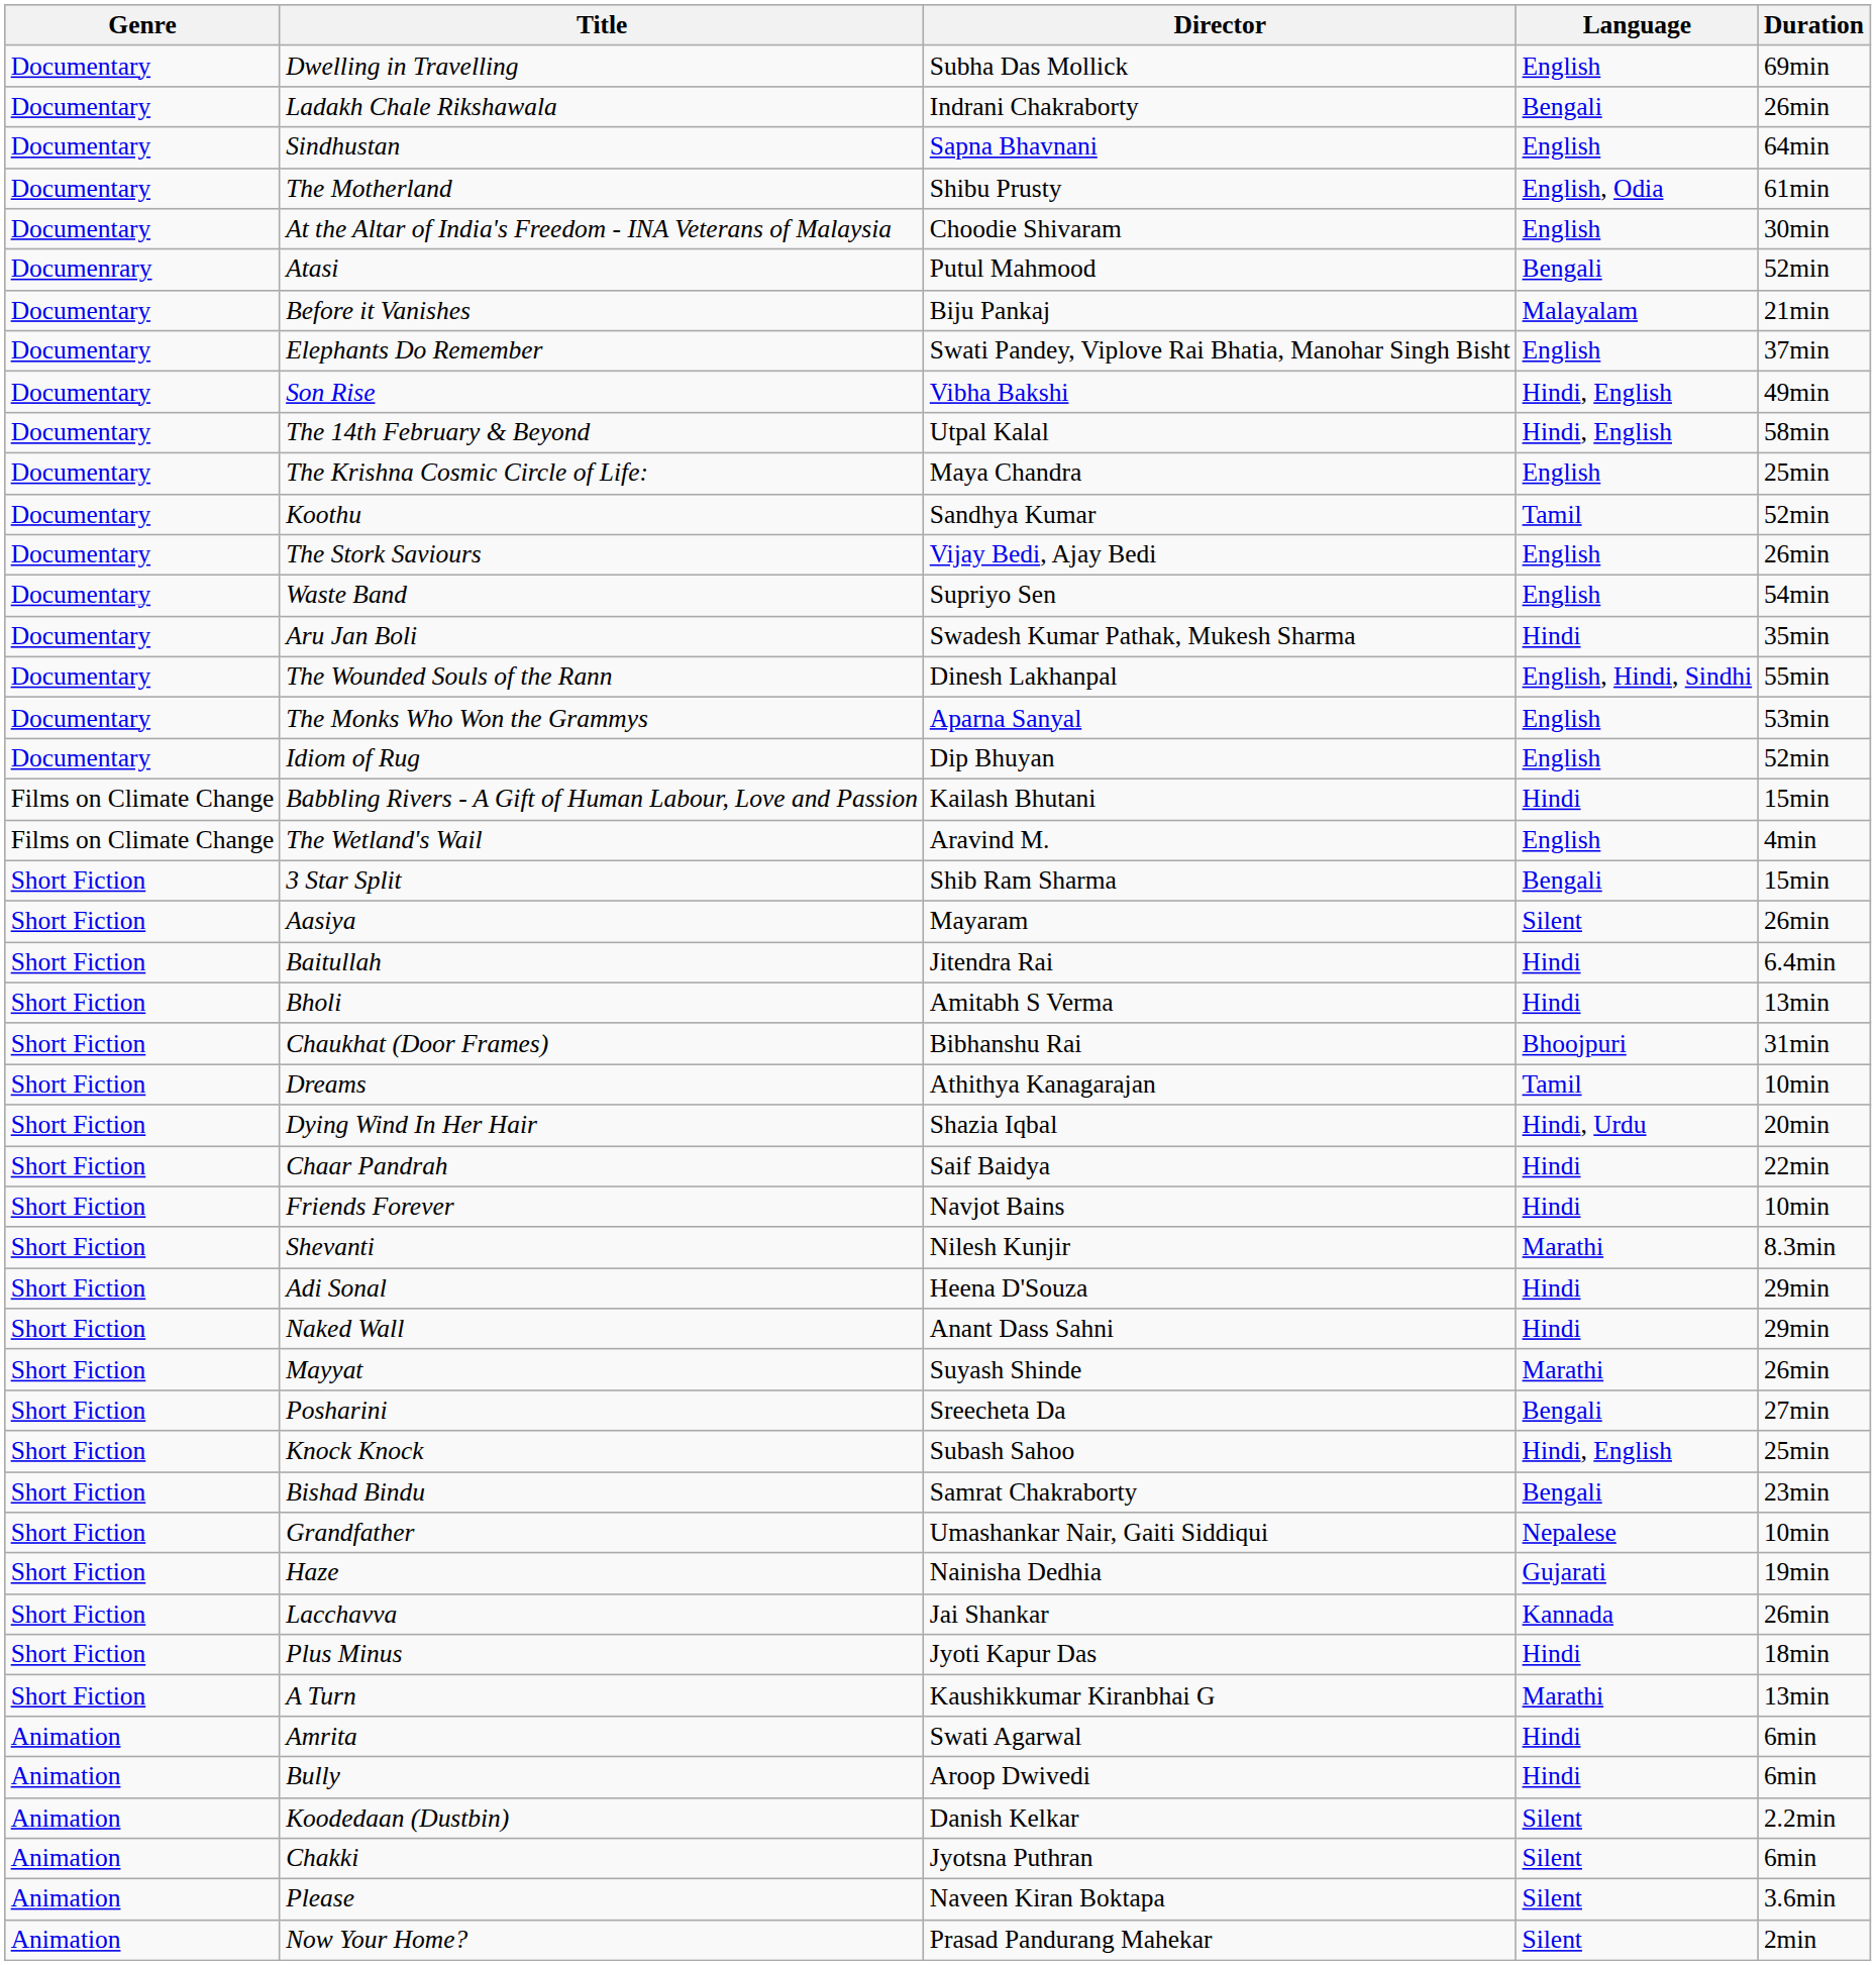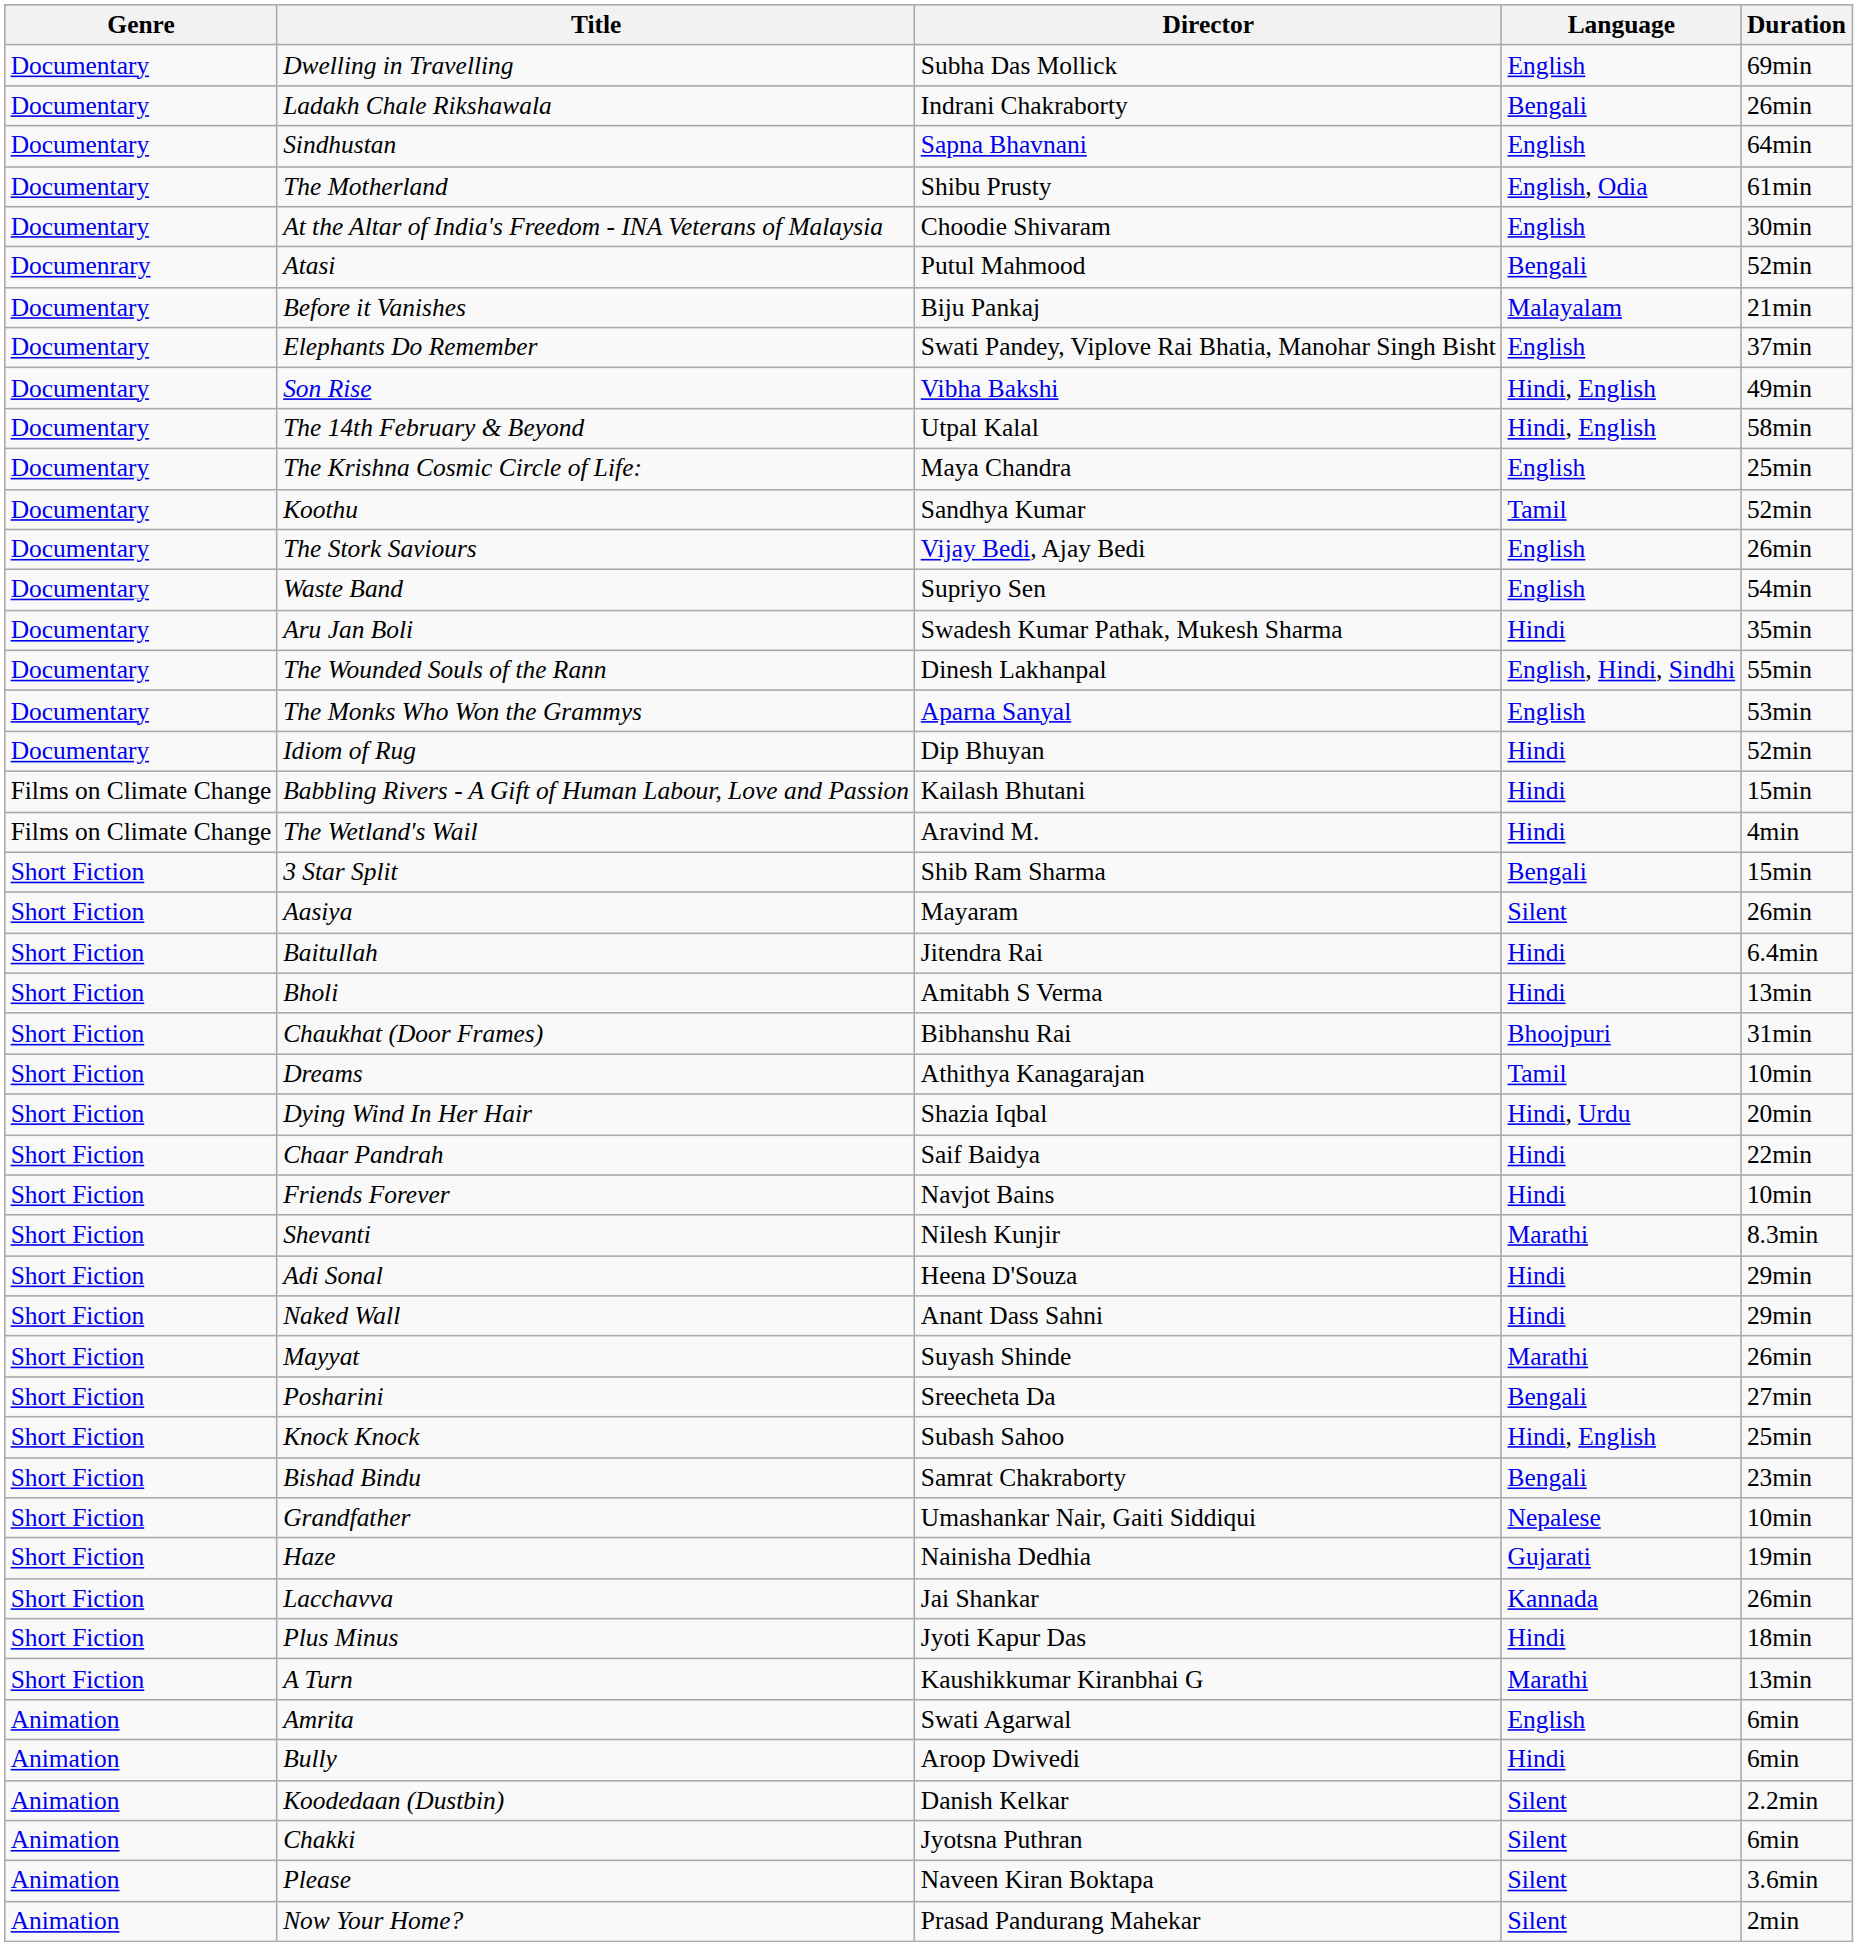 <table class="wikitable sortable">
 <tr>
 <th>Genre</th>
 <th>Title</th>
 <th>Director</th>
 <th>Language</th>
 <th>Duration</th>
 </tr>
 <tr>
 <td><a href='#'>Documentary</a></td>
 <td><em>Dwelling in Travelling</em></td>
 <td>Subha Das Mollick</td>
 <td><a href='#'>English</a></td>
 <td>69min</td>
 </tr>
 <tr>
 <td><a href='#'>Documentary</a></td>
 <td><em>Ladakh Chale Rikshawala</em></td>
 <td>Indrani Chakraborty</td>
 <td><a href='#'>Bengali</a></td>
 <td>26min</td>
 </tr>
 <tr>
 <td><a href='#'>Documentary</a></td>
 <td><em>Sindhustan</em></td>
 <td><a href='#'>Sapna Bhavnani</a></td>
 <td><a href='#'>English</a></td>
 <td>64min</td>
 </tr>
 <tr>
 <td><a href='#'>Documentary</a></td>
 <td><em>The Motherland</em></td>
 <td>Shibu Prusty</td>
 <td><a href='#'>English</a>, <a href='#'>Odia</a></td>
 <td>61min</td>
 </tr>
 <tr>
 <td><a href='#'>Documentary</a></td>
 <td><em>At the Altar of India's Freedom - INA Veterans of Malaysia</em></td>
 <td>Choodie Shivaram</td>
 <td><a href='#'>English</a></td>
 <td>30min</td>
 </tr>
 <tr>
 <td><a href='#'>Documenrary</a></td>
 <td><em>Atasi</em></td>
 <td>Putul Mahmood</td>
 <td><a href='#'>Bengali</a></td>
 <td>52min</td>
 </tr>
 <tr>
 <td><a href='#'>Documentary</a></td>
 <td><em>Before it Vanishes</em></td>
 <td>Biju Pankaj</td>
 <td><a href='#'>Malayalam</a></td>
 <td>21min</td>
 </tr>
 <tr>
 <td><a href='#'>Documentary</a></td>
 <td><em>Elephants Do Remember</em></td>
 <td>Swati Pandey, Viplove Rai Bhatia, Manohar Singh Bisht</td>
 <td><a href='#'>English</a></td>
 <td>37min</td>
 </tr>
 <tr>
 <td><a href='#'>Documentary</a></td>
 <td><em><a href='#'>Son Rise</a></em></td>
 <td><a href='#'>Vibha Bakshi</a></td>
 <td><a href='#'>Hindi</a>, <a href='#'>English</a></td>
 <td>49min</td>
 </tr>
 <tr>
 <td><a href='#'>Documentary</a></td>
 <td><em>The 14th February & Beyond</em></td>
 <td>Utpal Kalal</td>
 <td><a href='#'>Hindi</a>, <a href='#'>English</a></td>
 <td>58min</td>
 </tr>
 <tr>
 <td><a href='#'>Documentary</a></td>
 <td><em>The Krishna Cosmic Circle of Life:</em></td>
 <td>Maya Chandra</td>
 <td><a href='#'>English</a></td>
 <td>25min</td>
 </tr>
 <tr>
 <td><a href='#'>Documentary</a></td>
 <td><em>Koothu</em></td>
 <td>Sandhya Kumar</td>
 <td><a href='#'>Tamil</a></td>
 <td>52min</td>
 </tr>
 <tr>
 <td><a href='#'>Documentary</a></td>
 <td><em>The Stork Saviours</em></td>
 <td><a href='#'>Vijay Bedi</a>, Ajay Bedi</td>
 <td><a href='#'>English</a></td>
 <td>26min</td>
 </tr>
 <tr>
 <td><a href='#'>Documentary</a></td>
 <td><em>Waste Band</em></td>
 <td>Supriyo Sen</td>
 <td><a href='#'>English</a></td>
 <td>54min</td>
 </tr>
 <tr>
 <td><a href='#'>Documentary</a></td>
 <td><em>Aru Jan Boli</em></td>
 <td>Swadesh Kumar Pathak, Mukesh Sharma</td>
 <td><a href='#'>Hindi</a></td>
 <td>35min</td>
 </tr>
 <tr>
 <td><a href='#'>Documentary</a></td>
 <td><em>The Wounded Souls of the Rann</em></td>
 <td>Dinesh Lakhanpal</td>
 <td><a href='#'>English</a>, <a href='#'>Hindi</a>, <a href='#'>Sindhi</a></td>
 <td>55min</td>
 </tr>
 <tr>
 <td><a href='#'>Documentary</a></td>
 <td><em>The Monks Who Won the Grammys</em></td>
 <td><a href='#'>Aparna Sanyal</a></td>
 <td><a href='#'>English</a></td>
 <td>53min</td>
 </tr>
 <tr>
 <td><a href='#'>Documentary</a></td>
 <td><em>Idiom of Rug</em></td>
 <td>Dip Bhuyan</td>
-<td><a href='#'>English</a></td>
+<td><a href='#'>Hindi</a></td>
 <td>52min</td>
 </tr>
 <tr>
 <td>Films on Climate Change</td>
 <td><em>Babbling Rivers - A Gift of Human Labour, Love and Passion</em></td>
 <td>Kailash Bhutani</td>
 <td><a href='#'>Hindi</a></td>
 <td>15min</td>
 </tr>
 <tr>
 <td>Films on Climate Change</td>
 <td><em>The Wetland's Wail</em></td>
 <td>Aravind M.</td>
-<td><a href='#'>English</a></td>
+<td><a href='#'>Hindi</a></td>
 <td>4min</td>
 </tr>
 <tr>
 <td><a href='#'>Short Fiction</a></td>
 <td><em>3 Star Split</em></td>
 <td>Shib Ram Sharma</td>
 <td><a href='#'>Bengali</a></td>
 <td>15min</td>
 </tr>
 <tr>
 <td><a href='#'>Short Fiction</a></td>
 <td><em>Aasiya</em></td>
 <td>Mayaram</td>
 <td><a href='#'>Silent</a></td>
 <td>26min</td>
 </tr>
 <tr>
 <td><a href='#'>Short Fiction</a></td>
 <td><em>Baitullah</em></td>
 <td>Jitendra Rai</td>
 <td><a href='#'>Hindi</a></td>
 <td>6.4min</td>
 </tr>
 <tr>
 <td><a href='#'>Short Fiction</a></td>
 <td><em>Bholi</em></td>
 <td>Amitabh S Verma</td>
 <td><a href='#'>Hindi</a></td>
 <td>13min</td>
 </tr>
 <tr>
 <td><a href='#'>Short Fiction</a></td>
 <td><em>Chaukhat (Door Frames)</em></td>
 <td>Bibhanshu Rai</td>
 <td><a href='#'>Bhoojpuri</a></td>
 <td>31min</td>
 </tr>
 <tr>
 <td><a href='#'>Short Fiction</a></td>
 <td><em>Dreams</em></td>
 <td>Athithya Kanagarajan</td>
 <td><a href='#'>Tamil</a></td>
 <td>10min</td>
 </tr>
 <tr>
 <td><a href='#'>Short Fiction</a></td>
 <td><em>Dying Wind In Her Hair</em></td>
 <td>Shazia Iqbal</td>
 <td><a href='#'>Hindi</a>, <a href='#'>Urdu</a></td>
 <td>20min</td>
 </tr>
 <tr>
 <td><a href='#'>Short Fiction</a></td>
 <td><em>Chaar Pandrah</em></td>
 <td>Saif Baidya</td>
 <td><a href='#'>Hindi</a></td>
 <td>22min</td>
 </tr>
 <tr>
 <td><a href='#'>Short Fiction</a></td>
 <td><em>Friends Forever</em></td>
 <td>Navjot Bains</td>
 <td><a href='#'>Hindi</a></td>
 <td>10min</td>
 </tr>
 <tr>
 <td><a href='#'>Short Fiction</a></td>
 <td><em>Shevanti</em></td>
 <td>Nilesh Kunjir</td>
 <td><a href='#'>Marathi</a></td>
 <td>8.3min</td>
 </tr>
 <tr>
 <td><a href='#'>Short Fiction</a></td>
 <td><em>Adi Sonal</em></td>
 <td>Heena D'Souza</td>
 <td><a href='#'>Hindi</a></td>
 <td>29min</td>
 </tr>
 <tr>
 <td><a href='#'>Short Fiction</a></td>
 <td><em>Naked Wall</em></td>
 <td>Anant Dass Sahni</td>
 <td><a href='#'>Hindi</a></td>
 <td>29min</td>
 </tr>
 <tr>
 <td><a href='#'>Short Fiction</a></td>
 <td><em>Mayyat</em></td>
 <td>Suyash Shinde</td>
 <td><a href='#'>Marathi</a></td>
 <td>26min</td>
 </tr>
 <tr>
 <td><a href='#'>Short Fiction</a></td>
 <td><em>Posharini</em></td>
 <td>Sreecheta Da</td>
 <td><a href='#'>Bengali</a></td>
 <td>27min</td>
 </tr>
 <tr>
 <td><a href='#'>Short Fiction</a></td>
 <td><em>Knock Knock</em></td>
 <td>Subash Sahoo</td>
 <td><a href='#'>Hindi</a>, <a href='#'>English</a></td>
 <td>25min</td>
 </tr>
 <tr>
 <td><a href='#'>Short Fiction</a></td>
 <td><em>Bishad Bindu</em></td>
 <td>Samrat Chakraborty</td>
 <td><a href='#'>Bengali</a></td>
 <td>23min</td>
 </tr>
 <tr>
 <td><a href='#'>Short Fiction</a></td>
 <td><em>Grandfather</em></td>
 <td>Umashankar Nair, Gaiti Siddiqui</td>
 <td><a href='#'>Nepalese</a></td>
 <td>10min</td>
 </tr>
 <tr>
 <td><a href='#'>Short Fiction</a></td>
 <td><em>Haze</em></td>
 <td>Nainisha Dedhia</td>
 <td><a href='#'>Gujarati</a></td>
 <td>19min</td>
 </tr>
 <tr>
 <td><a href='#'>Short Fiction</a></td>
 <td><em>Lacchavva</em></td>
 <td>Jai Shankar</td>
 <td><a href='#'>Kannada</a></td>
 <td>26min</td>
 </tr>
 <tr>
 <td><a href='#'>Short Fiction</a></td>
 <td><em>Plus Minus</em></td>
 <td>Jyoti Kapur Das</td>
 <td><a href='#'>Hindi</a></td>
 <td>18min</td>
 </tr>
 <tr>
 <td><a href='#'>Short Fiction</a></td>
 <td><em>A Turn</em></td>
 <td>Kaushikkumar Kiranbhai G</td>
 <td><a href='#'>Marathi</a></td>
 <td>13min</td>
 </tr>
 <tr>
 <td><a href='#'>Animation</a></td>
 <td><em>Amrita</em></td>
 <td>Swati Agarwal</td>
-<td><a href='#'>Hindi</a></td>
+<td><a href='#'>English</a></td>
 <td>6min</td>
 </tr>
 <tr>
 <td><a href='#'>Animation</a></td>
 <td><em>Bully</em></td>
 <td>Aroop Dwivedi</td>
 <td><a href='#'>Hindi</a></td>
 <td>6min</td>
 </tr>
 <tr>
 <td><a href='#'>Animation</a></td>
 <td><em>Koodedaan (Dustbin)</em></td>
 <td>Danish Kelkar</td>
 <td><a href='#'>Silent</a></td>
 <td>2.2min</td>
 </tr>
 <tr>
 <td><a href='#'>Animation</a></td>
 <td><em>Chakki</em></td>
 <td>Jyotsna Puthran</td>
 <td><a href='#'>Silent</a></td>
 <td>6min</td>
 </tr>
 <tr>
 <td><a href='#'>Animation</a></td>
 <td><em>Please</em></td>
 <td>Naveen Kiran Boktapa</td>
 <td><a href='#'>Silent</a></td>
 <td>3.6min</td>
 </tr>
 <tr>
 <td><a href='#'>Animation</a></td>
 <td><em>Now Your Home?</em></td>
 <td>Prasad Pandurang Mahekar</td>
 <td><a href='#'>Silent</a></td>
 <td>2min</td>
 </tr>
 </table>
